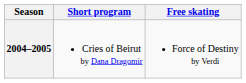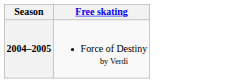 <table class="wikitable" style="text-align:center">
 <tr>
 <th>Season</th>
-<th><a href='#'>Short program</a></th>
 <th><a href='#'>Free skating</a></th>
 </tr>
 <tr>
 <th>2004–2005 <br> </th>
-<td><br><ul><li>Cries of Beirut <br><small> by <a href='#'>Dana Dragomir</a> </small></li></ul></td>
 <td><br><ul><li>Force of Destiny <br><small> by Verdi </small></li></ul></td>
 </tr>
 </table>
